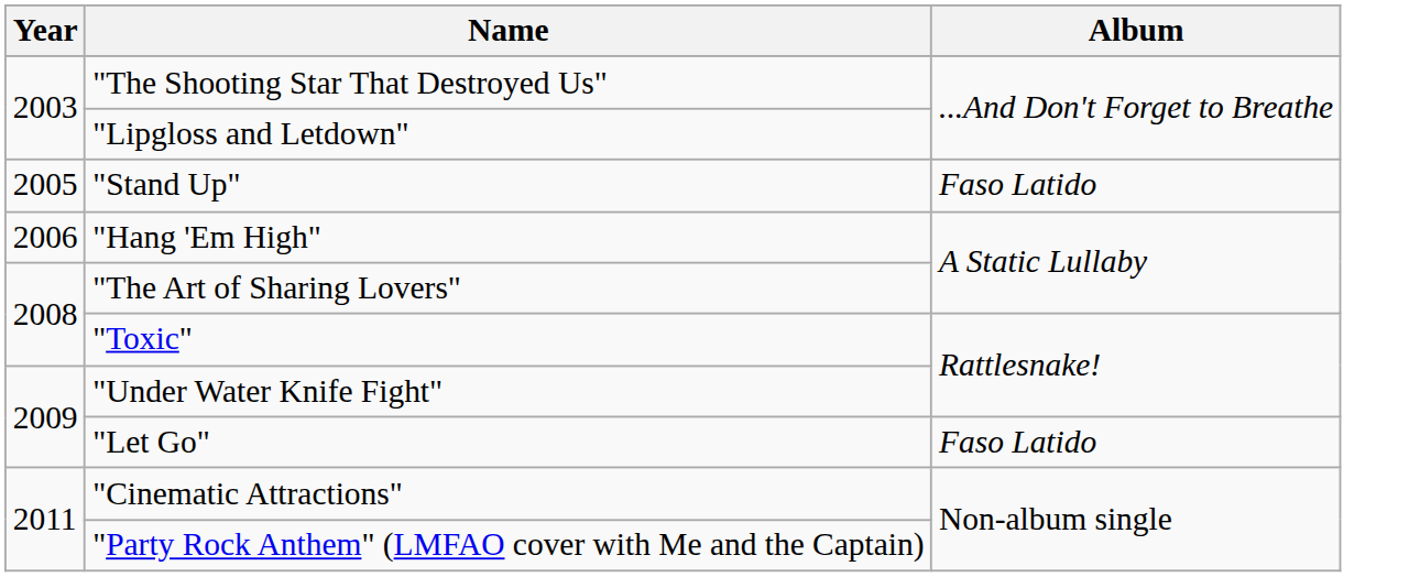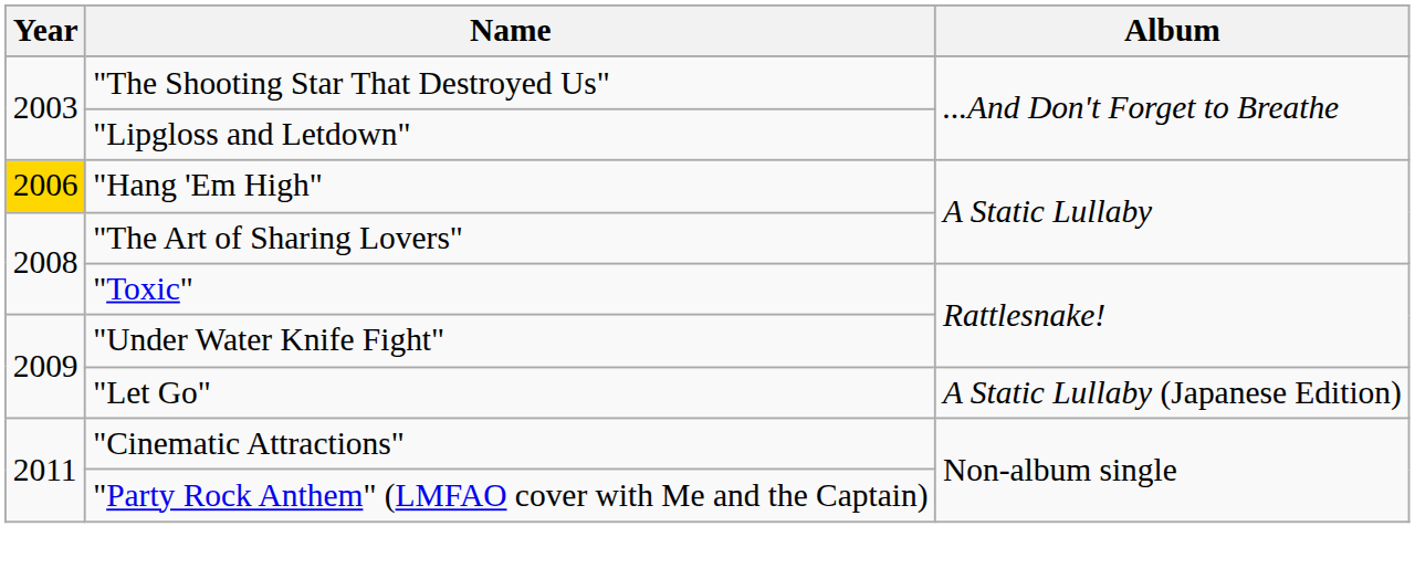 <table class=wikitable>
 <tr>
 <th>Year</th>
 <th>Name</th>
 <th>Album</th>
 </tr>
 <tr>
 <td rowspan=2>2003</td>
 <td>"The Shooting Star That Destroyed Us"</td>
 <td rowspan=2><em>...And Don't Forget to Breathe</em></td>
 </tr>
 <tr>
 <td>"Lipgloss and Letdown"</td>
 </tr>
 <tr>
-<td>2005</td>
-<td>"Stand Up"</td>
-<td><em>Faso Latido</em></td>
-</tr>
-<tr>
-<td>2006</td>
+<td style="background: gold;">2006</td>
 <td>"Hang 'Em High"</td>
 <td rowspan=2><em>A Static Lullaby</em></td>
 </tr>
 <tr>
 <td rowspan=2>2008</td>
 <td>"The Art of Sharing Lovers"</td>
 </tr>
 <tr>
 <td>"<a href='#'>Toxic</a>"</td>
 <td rowspan=2><em>Rattlesnake!</em></td>
 </tr>
 <tr>
 <td rowspan=2>2009</td>
 <td>"Under Water Knife Fight"</td>
 </tr>
 <tr>
 <td>"Let Go"</td>
-<td><em>Faso Latido</em></td>
+<td><em>A Static Lullaby</em> (Japanese Edition)</td>
 </tr>
 <tr>
 <td rowspan=2>2011</td>
 <td>"Cinematic Attractions"</td>
 <td rowspan=2>Non-album single</td>
 </tr>
 <tr>
 <td>"<a href='#'>Party Rock Anthem</a>" (<a href='#'>LMFAO</a> cover with Me and the Captain)</td>
 </tr>
 </table>
